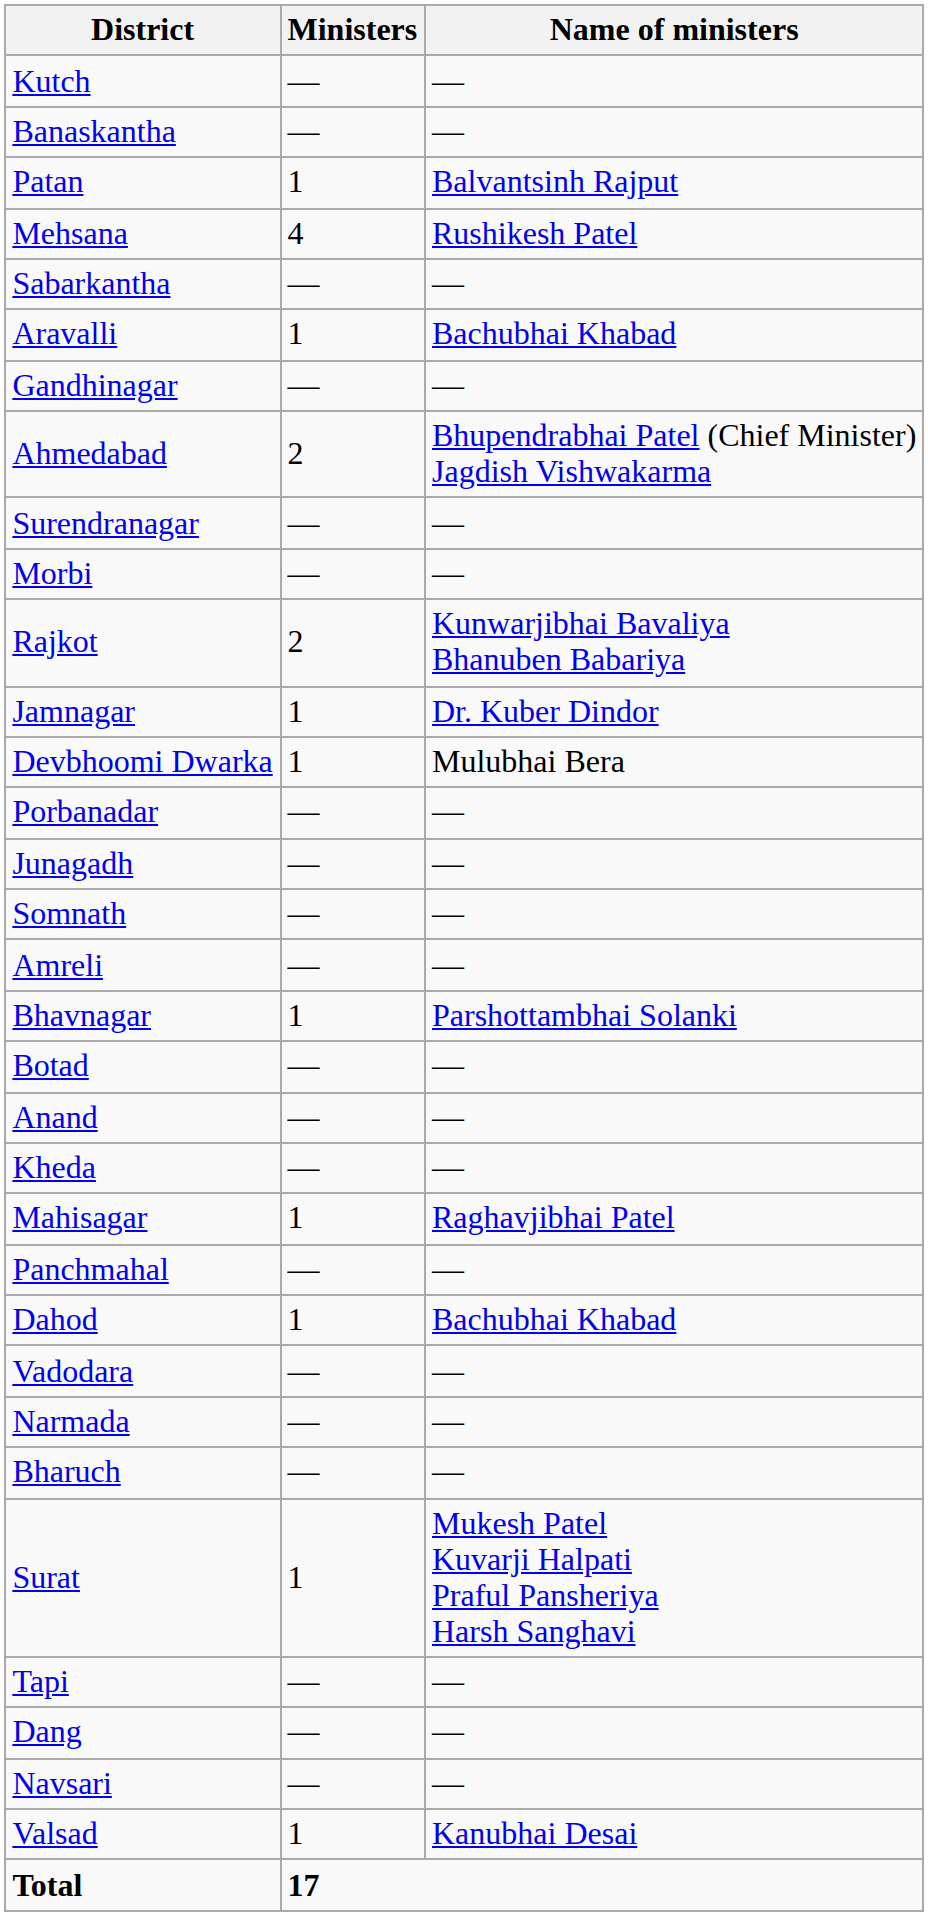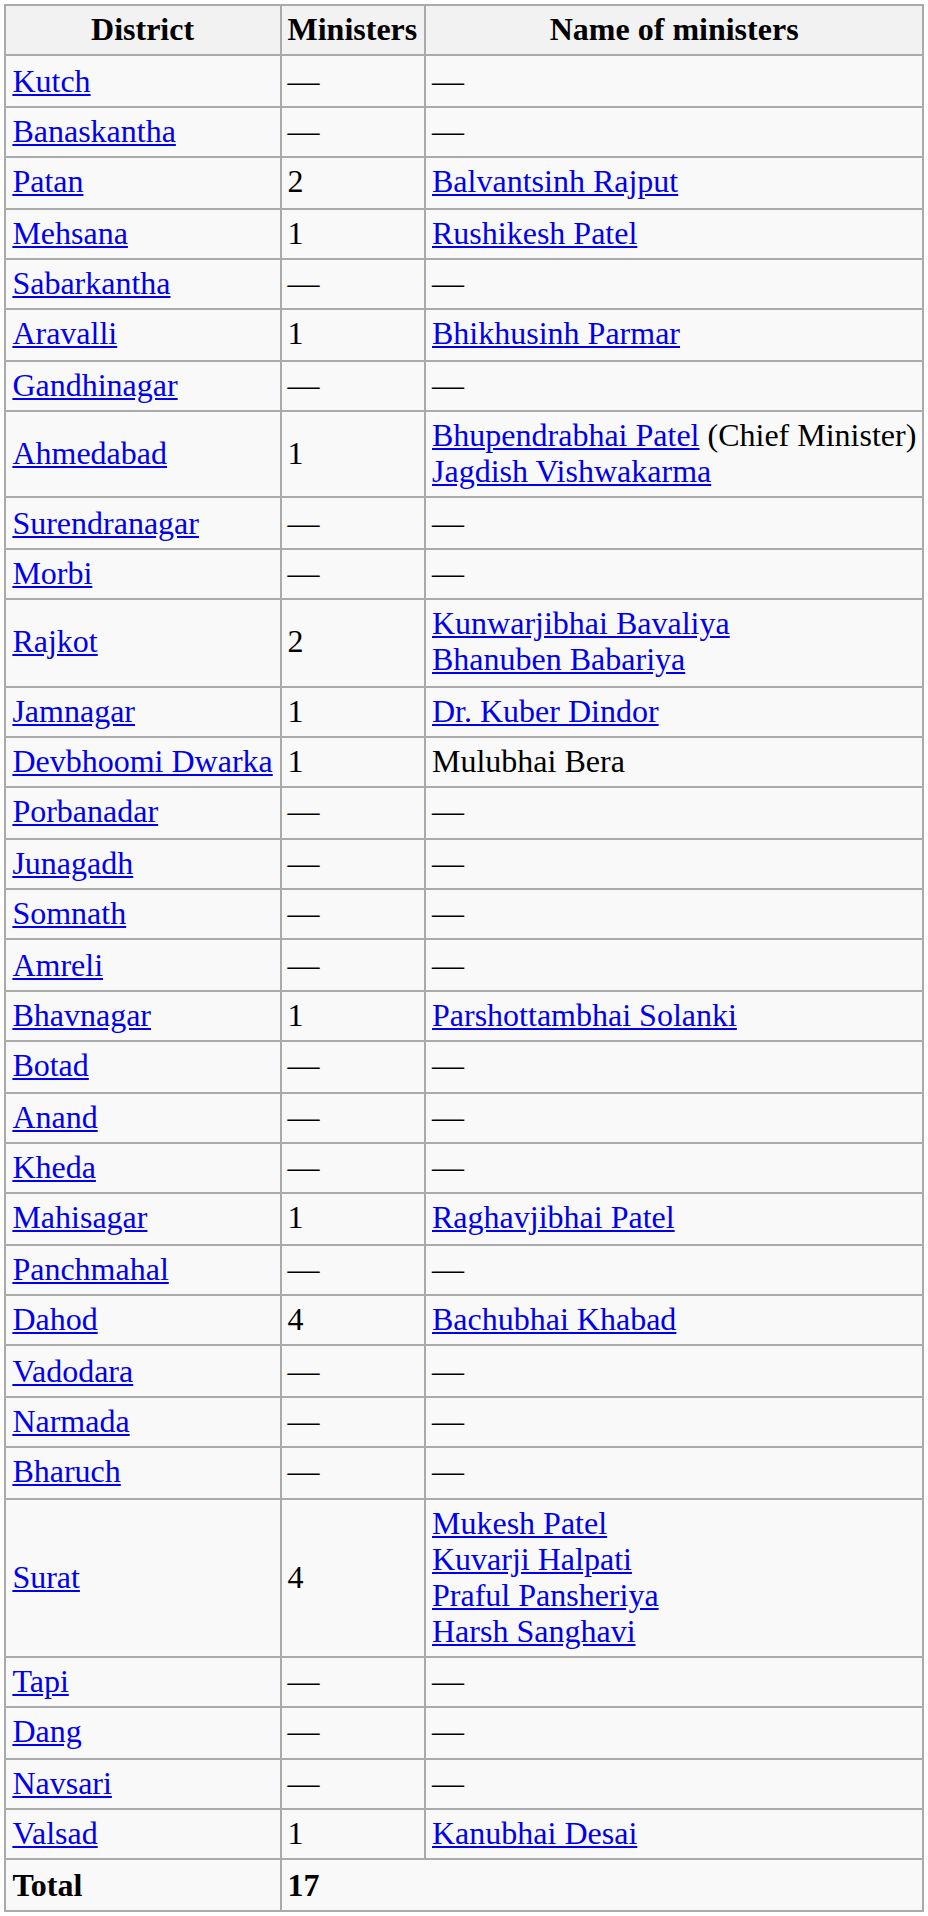 <table class="wikitable sortable">
 <tr>
 <th>District</th>
 <th>Ministers</th>
 <th>Name of ministers</th>
 </tr>
 <tr>
 <td><a href='#'>Kutch</a></td>
 <td>—</td>
 <td>—</td>
 </tr>
 <tr>
 <td><a href='#'>Banaskantha</a></td>
 <td>—</td>
 <td>—</td>
 </tr>
 <tr>
 <td><a href='#'>Patan</a></td>
-<td>1</td>
+<td>2</td>
 <td><a href='#'>Balvantsinh Rajput</a></td>
 </tr>
 <tr>
 <td><a href='#'>Mehsana</a></td>
-<td>4</td>
+<td>1</td>
 <td><a href='#'>Rushikesh Patel</a></td>
 </tr>
 <tr>
 <td><a href='#'>Sabarkantha</a></td>
 <td>—</td>
 <td>—</td>
 </tr>
 <tr>
 <td><a href='#'>Aravalli</a></td>
 <td>1</td>
-<td><a href='#'>Bachubhai Khabad</a></td>
+<td><a href='#'>Bhikhusinh Parmar</a></td>
 </tr>
 <tr>
 <td><a href='#'>Gandhinagar</a></td>
 <td>—</td>
 <td>—</td>
 </tr>
 <tr>
 <td><a href='#'>Ahmedabad</a></td>
-<td>2</td>
+<td>1</td>
 <td><a href='#'>Bhupendrabhai Patel</a> (Chief Minister)<br><a href='#'>Jagdish Vishwakarma</a></td>
 </tr>
 <tr>
 <td><a href='#'>Surendranagar</a></td>
 <td>—</td>
 <td>—</td>
 </tr>
 <tr>
 <td><a href='#'>Morbi</a></td>
 <td>—</td>
 <td>—</td>
 </tr>
 <tr>
 <td><a href='#'>Rajkot</a></td>
 <td>2</td>
 <td><a href='#'>Kunwarjibhai Bavaliya</a><br><a href='#'>Bhanuben Babariya</a></td>
 </tr>
 <tr>
 <td><a href='#'>Jamnagar</a></td>
 <td>1</td>
 <td><a href='#'>Dr. Kuber Dindor</a></td>
 </tr>
 <tr>
 <td><a href='#'>Devbhoomi Dwarka</a></td>
 <td>1</td>
 <td>Mulubhai Bera</td>
 </tr>
 <tr>
 <td><a href='#'>Porbanadar</a></td>
 <td>—</td>
 <td>—</td>
 </tr>
 <tr>
 <td><a href='#'>Junagadh</a></td>
 <td>—</td>
 <td>—</td>
 </tr>
 <tr>
 <td><a href='#'>Somnath</a></td>
 <td>—</td>
 <td>—</td>
 </tr>
 <tr>
 <td><a href='#'>Amreli</a></td>
 <td>—</td>
 <td>—</td>
 </tr>
 <tr>
 <td><a href='#'>Bhavnagar</a></td>
 <td>1</td>
 <td><a href='#'>Parshottambhai Solanki</a></td>
 </tr>
 <tr>
 <td><a href='#'>Botad</a></td>
 <td>—</td>
 <td>—</td>
 </tr>
 <tr>
 <td><a href='#'>Anand</a></td>
 <td>—</td>
 <td>—</td>
 </tr>
 <tr>
 <td><a href='#'>Kheda</a></td>
 <td>—</td>
 <td>—</td>
 </tr>
 <tr>
 <td><a href='#'>Mahisagar</a></td>
 <td>1</td>
 <td><a href='#'>Raghavjibhai Patel</a></td>
 </tr>
 <tr>
 <td><a href='#'>Panchmahal</a></td>
 <td>—</td>
 <td>—</td>
 </tr>
 <tr>
 <td><a href='#'>Dahod</a></td>
-<td>1</td>
+<td>4</td>
 <td><a href='#'>Bachubhai Khabad</a></td>
 </tr>
 <tr>
 <td><a href='#'>Vadodara</a></td>
 <td>—</td>
 <td>—</td>
 </tr>
 <tr>
 <td><a href='#'>Narmada</a></td>
 <td>—</td>
 <td>—</td>
 </tr>
 <tr>
 <td><a href='#'>Bharuch</a></td>
 <td>—</td>
 <td>—</td>
 </tr>
 <tr>
 <td><a href='#'>Surat</a></td>
-<td>1</td>
+<td>4</td>
 <td><a href='#'>Mukesh Patel</a><br><a href='#'>Kuvarji Halpati</a><br><a href='#'>Praful Pansheriya</a><br><a href='#'>Harsh Sanghavi</a></td>
 </tr>
 <tr>
 <td><a href='#'>Tapi</a></td>
 <td>—</td>
 <td>—</td>
 </tr>
 <tr>
 <td><a href='#'>Dang</a></td>
 <td>—</td>
 <td>—</td>
 </tr>
 <tr>
 <td><a href='#'>Navsari</a></td>
 <td>—</td>
 <td>—</td>
 </tr>
 <tr>
 <td><a href='#'>Valsad</a></td>
 <td>1</td>
 <td><a href='#'>Kanubhai Desai</a></td>
 </tr>
 <tr>
 <td><strong>Total</strong></td>
 <td colspan="2"><strong>17</strong></td>
 </tr>
 </table>
